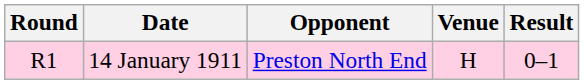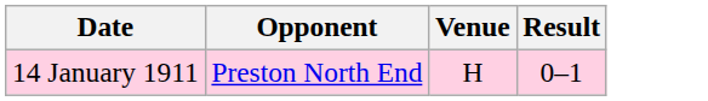 <table style="text-align:center;" class="wikitable sortable">
 <tr>
-<th>Round</th>
 <th>Date</th>
 <th>Opponent</th>
 <th>Venue</th>
 <th>Result</th>
 </tr>
 <tr style="background:#ffd0e3;">
-<td>R1</td>
 <td>14 January 1911</td>
 <td><a href='#'>Preston North End</a></td>
 <td>H</td>
 <td>0–1</td>
 </tr>
 </table>
